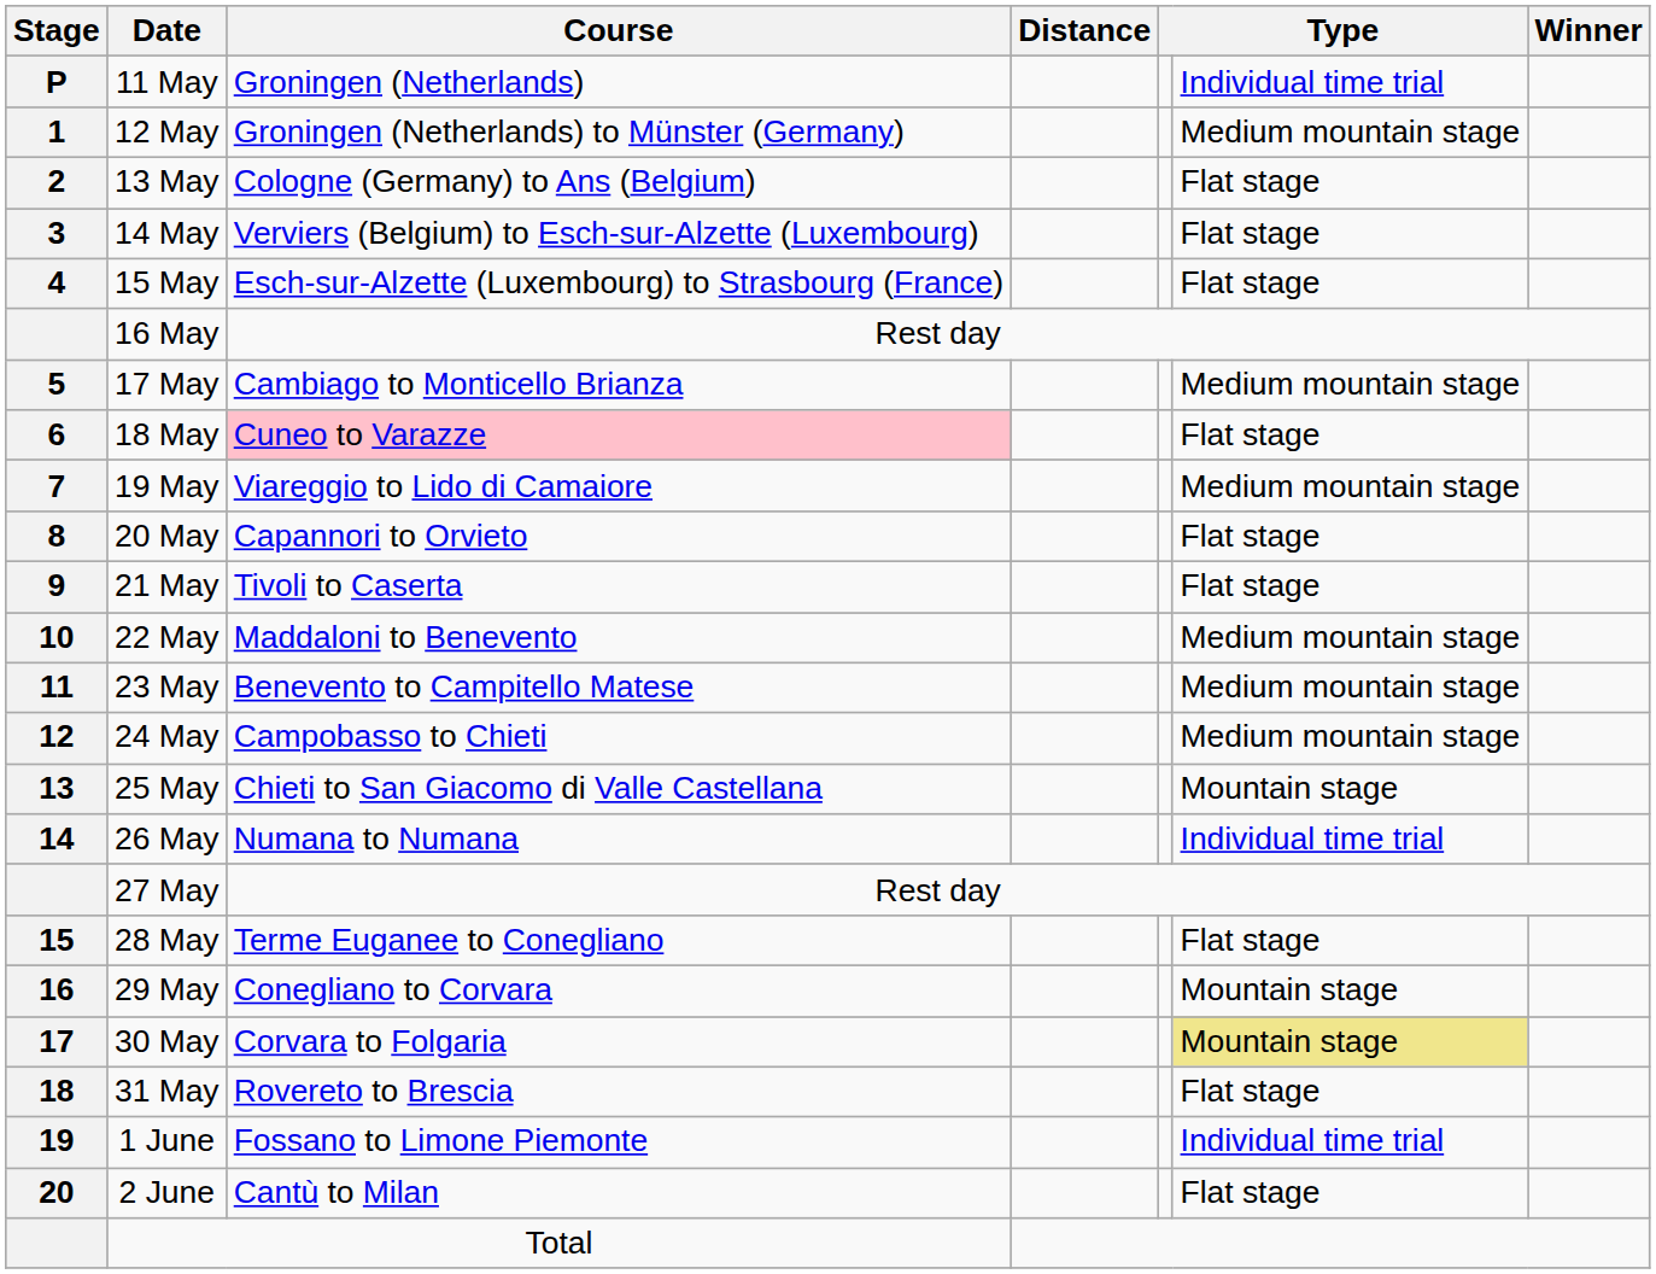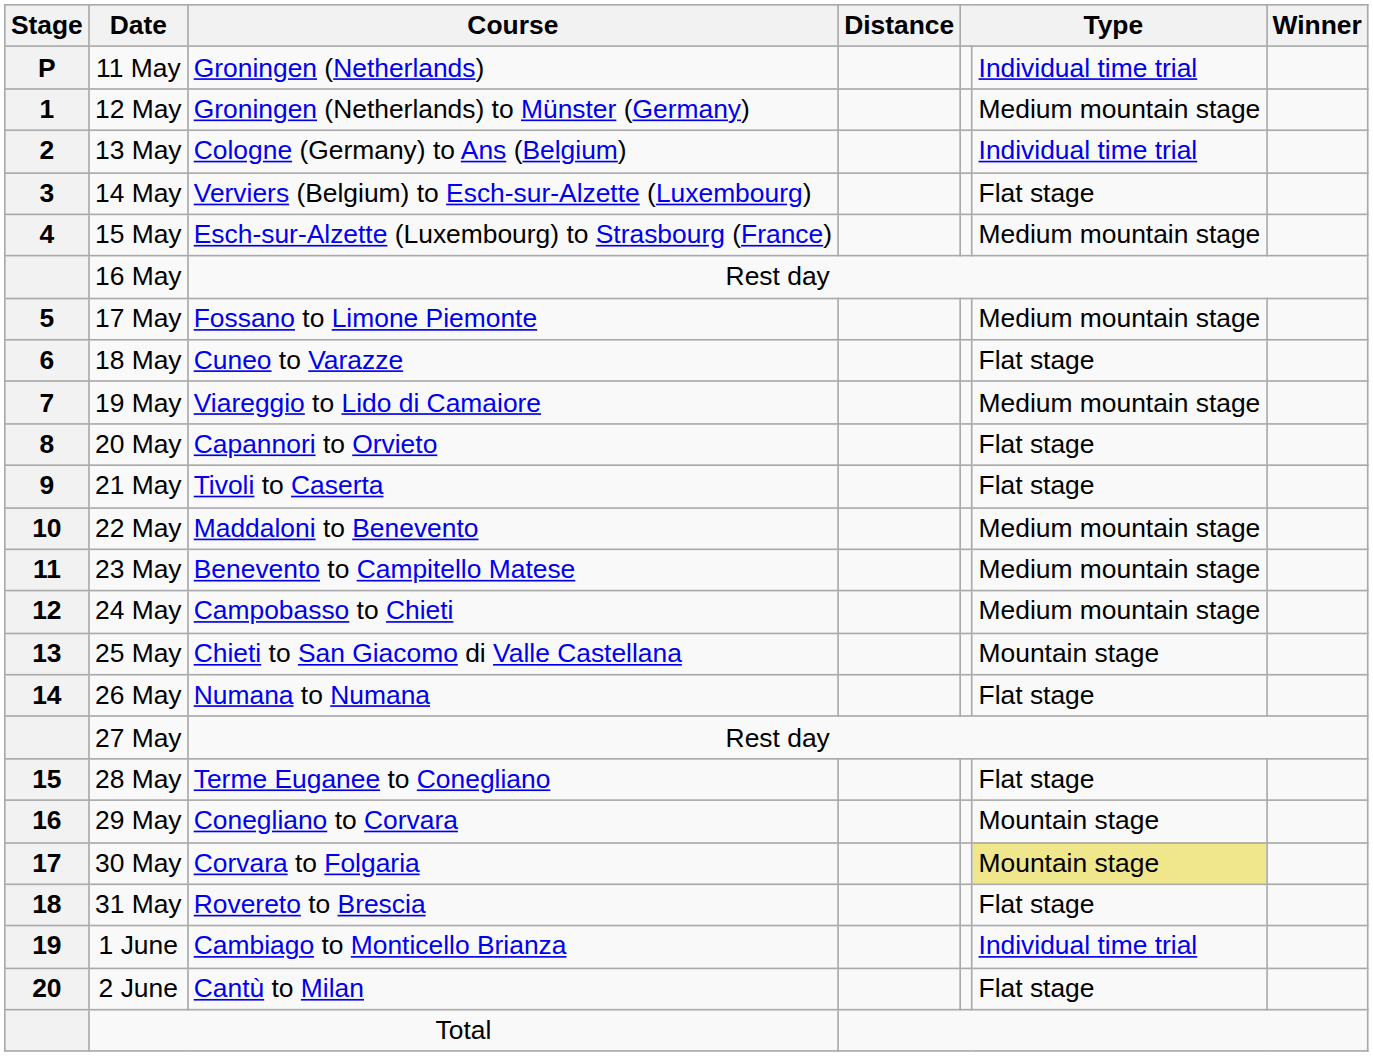 <table class="wikitable">
 <tr>
 <th>Stage</th>
 <th>Date</th>
 <th>Course</th>
 <th>Distance</th>
 <th colspan="2">Type</th>
 <th>Winner</th>
 </tr>
 <tr>
 <th style="text-align:center;">P</th>
 <td style="text-align:center;">11 May</td>
 <td><a href='#'>Groningen</a> (<a href='#'>Netherlands</a>)</td>
 <td style="text-align:center;"></td>
 <td style="text-align:center;"></td>
 <td><a href='#'>Individual time trial</a></td>
 <td></td>
 </tr>
 <tr>
 <th style="text-align:center;">1</th>
 <td style="text-align:center;">12 May</td>
 <td><a href='#'>Groningen</a> (Netherlands) to <a href='#'>Münster</a> (<a href='#'>Germany</a>)</td>
 <td style="text-align:center;"></td>
 <td style="text-align:center;"></td>
 <td>Medium mountain stage</td>
 <td></td>
 </tr>
 <tr>
 <th style="text-align:center;">2</th>
 <td style="text-align:center;">13 May</td>
 <td><a href='#'>Cologne</a> (Germany) to <a href='#'>Ans</a> (<a href='#'>Belgium</a>)</td>
 <td style="text-align:center;"></td>
 <td style="text-align:center;"></td>
-<td>Flat stage</td>
+<td><a href='#'>Individual time trial</a></td>
 <td></td>
 </tr>
 <tr>
 <th style="text-align:center;">3</th>
 <td style="text-align:center;">14 May</td>
 <td><a href='#'>Verviers</a> (Belgium) to <a href='#'>Esch-sur-Alzette</a> (<a href='#'>Luxembourg</a>)</td>
 <td style="text-align:center;"></td>
 <td style="text-align:center;"></td>
 <td>Flat stage</td>
 <td></td>
 </tr>
 <tr>
 <th style="text-align:center;">4</th>
 <td style="text-align:center;">15 May</td>
 <td><a href='#'>Esch-sur-Alzette</a> (Luxembourg) to <a href='#'>Strasbourg</a> (<a href='#'>France</a>)</td>
 <td style="text-align:center;"></td>
 <td style="text-align:center;"></td>
-<td>Flat stage</td>
+<td>Medium mountain stage</td>
 <td></td>
 </tr>
 <tr>
 <th></th>
 <td style="text-align:center;">16 May</td>
 <td colspan="6" style="text-align:center;">Rest day</td>
 </tr>
 <tr>
 <th style="text-align:center;">5</th>
 <td style="text-align:center;">17 May</td>
-<td><a href='#'>Cambiago</a> to <a href='#'>Monticello Brianza</a></td>
+<td><a href='#'>Fossano</a> to <a href='#'>Limone Piemonte</a></td>
 <td style="text-align:center;"></td>
 <td style="text-align:center;"></td>
 <td>Medium mountain stage</td>
 <td></td>
 </tr>
 <tr>
 <th style="text-align:center;">6</th>
 <td style="text-align:center;">18 May</td>
-<td style="background: pink;"><a href='#'>Cuneo</a> to <a href='#'>Varazze</a></td>
+<td><a href='#'>Cuneo</a> to <a href='#'>Varazze</a></td>
 <td style="text-align:center;"></td>
 <td style="text-align:center;"></td>
 <td>Flat stage</td>
 <td></td>
 </tr>
 <tr>
 <th style="text-align:center;">7</th>
 <td style="text-align:center;">19 May</td>
 <td><a href='#'>Viareggio</a> to <a href='#'>Lido di Camaiore</a></td>
 <td style="text-align:center;"></td>
 <td style="text-align:center;"></td>
 <td>Medium mountain stage</td>
 <td></td>
 </tr>
 <tr>
 <th style="text-align:center;">8</th>
 <td style="text-align:center;">20 May</td>
 <td><a href='#'>Capannori</a> to <a href='#'>Orvieto</a></td>
 <td style="text-align:center;"></td>
 <td style="text-align:center;"></td>
 <td>Flat stage</td>
 <td></td>
 </tr>
 <tr>
 <th style="text-align:center;">9</th>
 <td style="text-align:center;">21 May</td>
 <td><a href='#'>Tivoli</a> to <a href='#'>Caserta</a></td>
 <td style="text-align:center;"></td>
 <td style="text-align:center;"></td>
 <td>Flat stage</td>
 <td></td>
 </tr>
 <tr>
 <th style="text-align:center;">10</th>
 <td style="text-align:center;">22 May</td>
 <td><a href='#'>Maddaloni</a> to <a href='#'>Benevento</a></td>
 <td style="text-align:center;"></td>
 <td style="text-align:center;"></td>
 <td>Medium mountain stage</td>
 <td></td>
 </tr>
 <tr>
 <th style="text-align:center;">11</th>
 <td style="text-align:center;">23 May</td>
 <td><a href='#'>Benevento</a> to <a href='#'>Campitello Matese</a></td>
 <td style="text-align:center;"></td>
 <td style="text-align:center;"></td>
 <td>Medium mountain stage</td>
 <td></td>
 </tr>
 <tr>
 <th style="text-align:center;">12</th>
 <td style="text-align:center;">24 May</td>
 <td><a href='#'>Campobasso</a> to <a href='#'>Chieti</a></td>
 <td style="text-align:center;"></td>
 <td style="text-align:center;"></td>
 <td>Medium mountain stage</td>
 <td></td>
 </tr>
 <tr>
 <th style="text-align:center;">13</th>
 <td style="text-align:center;">25 May</td>
 <td><a href='#'>Chieti</a> to <a href='#'>San Giacomo</a> di <a href='#'>Valle Castellana</a></td>
 <td style="text-align:center;"></td>
 <td style="text-align:center;"></td>
 <td>Mountain stage</td>
 <td></td>
 </tr>
 <tr>
 <th style="text-align:center;">14</th>
 <td style="text-align:center;">26 May</td>
 <td><a href='#'>Numana</a> to <a href='#'>Numana</a></td>
 <td style="text-align:center;"></td>
 <td style="text-align:center;"></td>
-<td><a href='#'>Individual time trial</a></td>
+<td>Flat stage</td>
 <td></td>
 </tr>
 <tr>
 <th></th>
 <td style="text-align:center;">27 May</td>
 <td colspan="6" style="text-align:center;">Rest day</td>
 </tr>
 <tr>
 <th style="text-align:center;">15</th>
 <td style="text-align:center;">28 May</td>
 <td><a href='#'>Terme Euganee</a> to <a href='#'>Conegliano</a></td>
 <td style="text-align:center;"></td>
 <td style="text-align:center;"></td>
 <td>Flat stage</td>
 <td></td>
 </tr>
 <tr>
 <th style="text-align:center;">16</th>
 <td style="text-align:center;">29 May</td>
 <td><a href='#'>Conegliano</a> to <a href='#'>Corvara</a></td>
 <td style="text-align:center;"></td>
 <td style="text-align:center;"></td>
 <td>Mountain stage</td>
 <td></td>
 </tr>
 <tr>
 <th style="text-align:center;">17</th>
 <td style="text-align:center;">30 May</td>
 <td><a href='#'>Corvara</a> to <a href='#'>Folgaria</a></td>
 <td style="text-align:center;"></td>
 <td style="text-align:center;"></td>
 <td style="background: khaki;">Mountain stage</td>
 <td></td>
 </tr>
 <tr>
 <th style="text-align:center;">18</th>
 <td style="text-align:center;">31 May</td>
 <td><a href='#'>Rovereto</a> to <a href='#'>Brescia</a></td>
 <td style="text-align:center;"></td>
 <td style="text-align:center;"></td>
 <td>Flat stage</td>
 <td></td>
 </tr>
 <tr>
 <th style="text-align:center;">19</th>
 <td style="text-align:center;">1 June</td>
-<td><a href='#'>Fossano</a> to <a href='#'>Limone Piemonte</a></td>
+<td><a href='#'>Cambiago</a> to <a href='#'>Monticello Brianza</a></td>
 <td style="text-align:center;"></td>
 <td style="text-align:center;"></td>
 <td><a href='#'>Individual time trial</a></td>
 <td></td>
 </tr>
 <tr>
 <th style="text-align:center;">20</th>
 <td style="text-align:center;">2 June</td>
 <td><a href='#'>Cantù</a> to <a href='#'>Milan</a></td>
 <td style="text-align:center;"></td>
 <td style="text-align:center;"></td>
 <td>Flat stage</td>
 <td></td>
 </tr>
 <tr>
 <th></th>
 <td colspan="2" style="text-align:center;">Total</td>
 <td colspan="5" style="text-align:center;"></td>
 </tr>
 </table>
